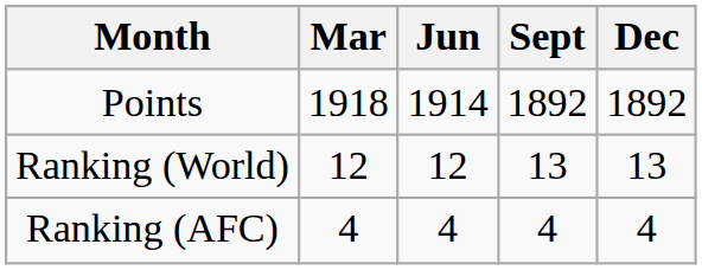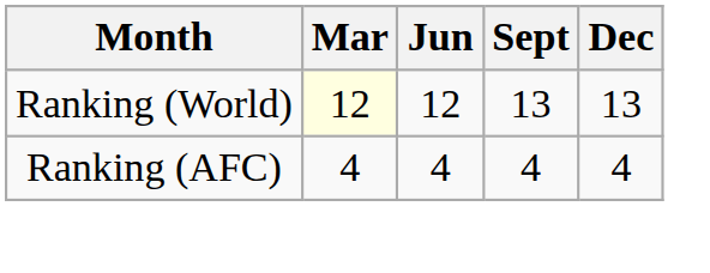 <table class="wikitable" style="text-align: Center;">
 <tr>
 <th>Month</th>
 <th>Mar</th>
 <th>Jun</th>
 <th>Sept</th>
 <th>Dec</th>
 </tr>
 <tr>
-<td>Points</td>
-<td>1918</td>
-<td>1914</td>
-<td>1892</td>
-<td>1892</td>
-</tr>
-<tr>
 <td>Ranking (World)</td>
-<td>12</td>
+<td style="background: lightyellow;">12</td>
 <td>12</td>
 <td>13</td>
 <td>13</td>
 </tr>
 <tr>
 <td>Ranking (AFC)</td>
 <td>4</td>
 <td>4</td>
 <td>4</td>
 <td>4</td>
 </tr>
 </table>
